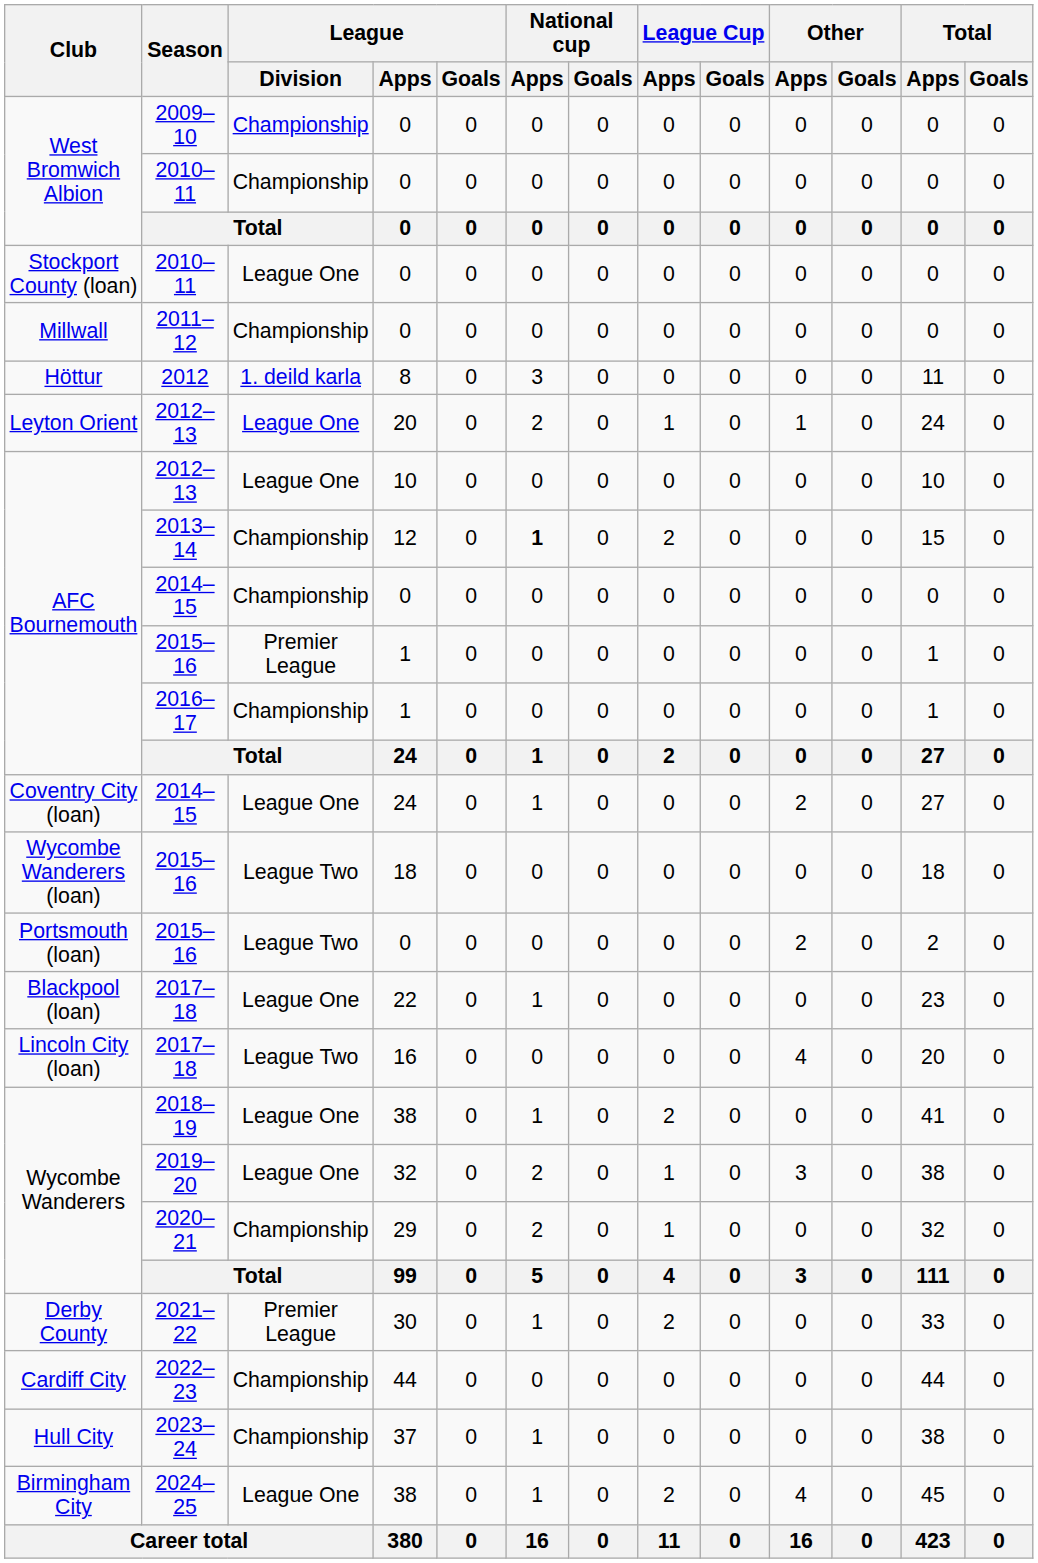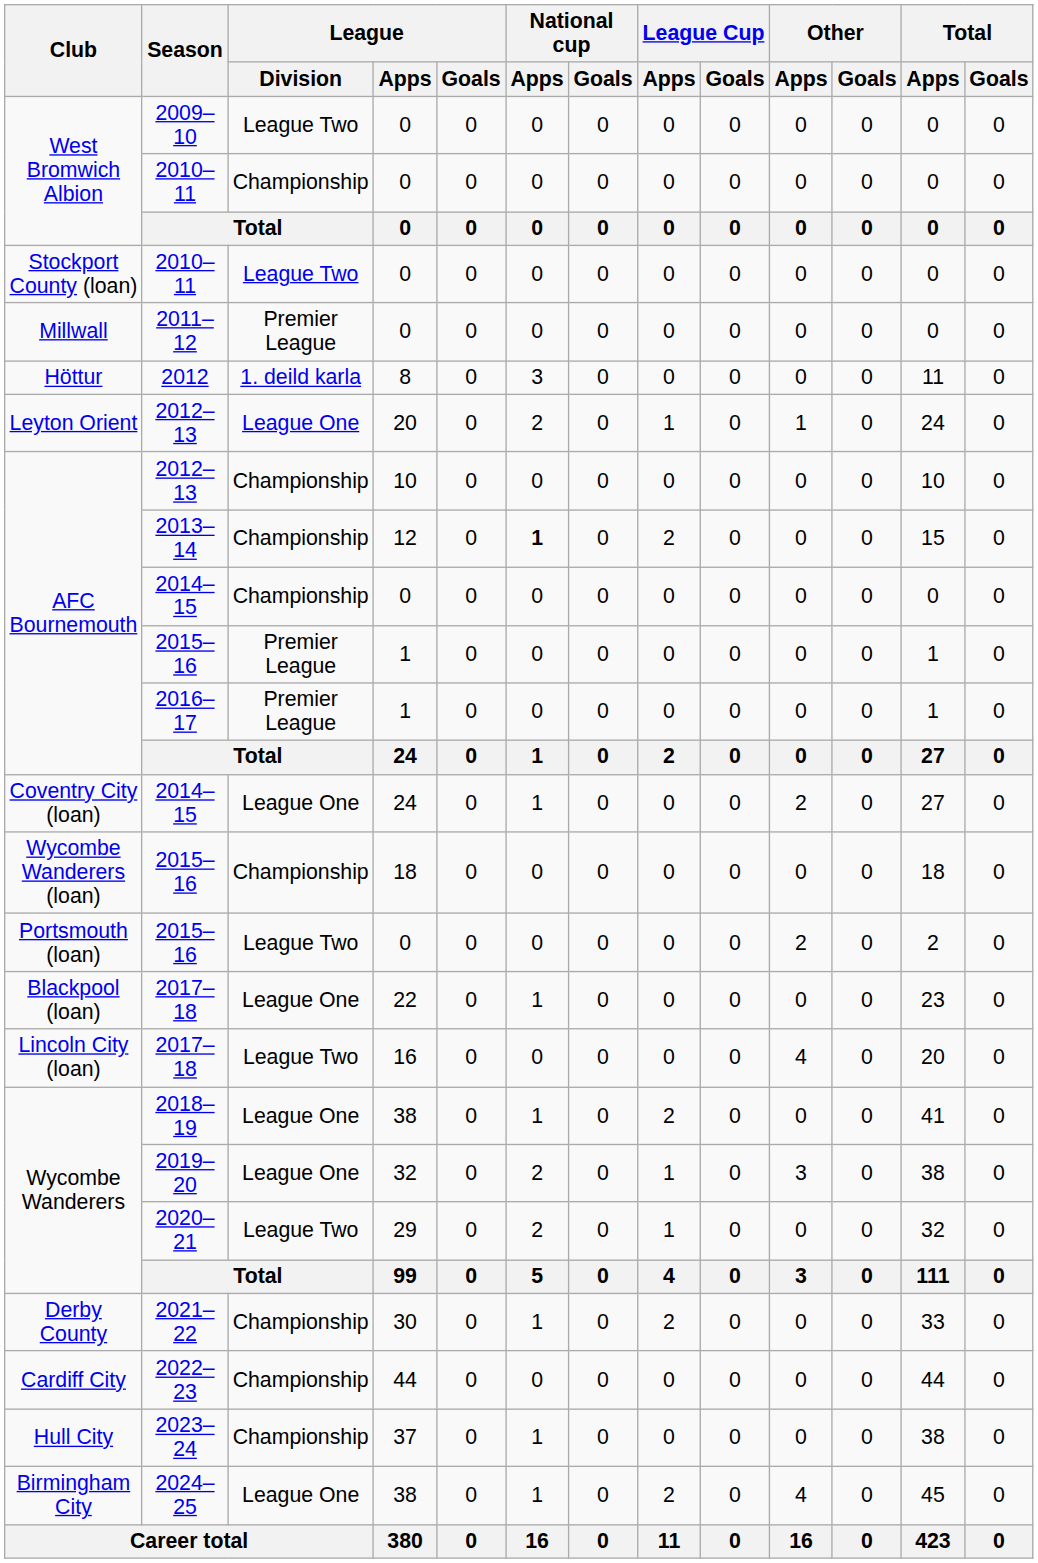 <table class="wikitable" style="text-align: center">
 <tr>
 <th rowspan="2">Club</th>
 <th rowspan="2">Season</th>
 <th colspan="3">League</th>
 <th colspan="2">National cup</th>
 <th colspan="2"><a href='#'>League Cup</a></th>
 <th colspan="2">Other</th>
 <th colspan="2">Total</th>
 </tr>
 <tr>
 <th>Division</th>
 <th>Apps</th>
 <th>Goals</th>
 <th>Apps</th>
 <th>Goals</th>
 <th>Apps</th>
 <th>Goals</th>
 <th>Apps</th>
 <th>Goals</th>
 <th>Apps</th>
 <th>Goals</th>
 </tr>
 <tr>
 <td rowspan="3"><a href='#'>West Bromwich Albion</a></td>
 <td><a href='#'>2009–10</a></td>
-<td><a href='#'>Championship</a></td>
+<td>League Two</td>
 <td>0</td>
 <td>0</td>
 <td>0</td>
 <td>0</td>
 <td>0</td>
 <td>0</td>
 <td>0</td>
 <td>0</td>
 <td>0</td>
 <td>0</td>
 </tr>
 <tr>
 <td><a href='#'>2010–11</a></td>
 <td>Championship</td>
 <td>0</td>
 <td>0</td>
 <td>0</td>
 <td>0</td>
 <td>0</td>
 <td>0</td>
 <td>0</td>
 <td>0</td>
 <td>0</td>
 <td>0</td>
 </tr>
 <tr>
 <th colspan="2">Total</th>
 <th>0</th>
 <th>0</th>
 <th>0</th>
 <th>0</th>
 <th>0</th>
 <th>0</th>
 <th>0</th>
 <th>0</th>
 <th>0</th>
 <th>0</th>
 </tr>
 <tr>
 <td><a href='#'>Stockport County</a> (loan)</td>
 <td><a href='#'>2010–11</a></td>
-<td>League One</td>
+<td><a href='#'>League Two</a></td>
 <td>0</td>
 <td>0</td>
 <td>0</td>
 <td>0</td>
 <td>0</td>
 <td>0</td>
 <td>0</td>
 <td>0</td>
 <td>0</td>
 <td>0</td>
 </tr>
 <tr>
 <td><a href='#'>Millwall</a></td>
 <td><a href='#'>2011–12</a></td>
-<td>Championship</td>
+<td>Premier League</td>
 <td>0</td>
 <td>0</td>
 <td>0</td>
 <td>0</td>
 <td>0</td>
 <td>0</td>
 <td>0</td>
 <td>0</td>
 <td>0</td>
 <td>0</td>
 </tr>
 <tr>
 <td><a href='#'>Höttur</a></td>
 <td><a href='#'>2012</a></td>
 <td><a href='#'>1. deild karla</a></td>
 <td>8</td>
 <td>0</td>
 <td>3</td>
 <td>0</td>
 <td>0</td>
 <td>0</td>
 <td>0</td>
 <td>0</td>
 <td>11</td>
 <td>0</td>
 </tr>
 <tr>
 <td><a href='#'>Leyton Orient</a></td>
 <td><a href='#'>2012–13</a></td>
 <td><a href='#'>League One</a></td>
 <td>20</td>
 <td>0</td>
 <td>2</td>
 <td>0</td>
 <td>1</td>
 <td>0</td>
 <td>1</td>
 <td>0</td>
 <td>24</td>
 <td>0</td>
 </tr>
 <tr>
 <td rowspan="6"><a href='#'>AFC Bournemouth</a></td>
 <td><a href='#'>2012–13</a></td>
-<td>League One</td>
+<td>Championship</td>
 <td>10</td>
 <td>0</td>
 <td>0</td>
 <td>0</td>
 <td>0</td>
 <td>0</td>
 <td>0</td>
 <td>0</td>
 <td>10</td>
 <td>0</td>
 </tr>
 <tr>
 <td><a href='#'>2013–14</a></td>
 <td>Championship</td>
 <td>12</td>
 <td>0</td>
 <td><strong>1</strong></td>
 <td>0</td>
 <td>2</td>
 <td>0</td>
 <td>0</td>
 <td>0</td>
 <td>15</td>
 <td>0</td>
 </tr>
 <tr>
 <td><a href='#'>2014–15</a></td>
 <td>Championship</td>
 <td>0</td>
 <td>0</td>
 <td>0</td>
 <td>0</td>
 <td>0</td>
 <td>0</td>
 <td>0</td>
 <td>0</td>
 <td>0</td>
 <td>0</td>
 </tr>
 <tr>
 <td><a href='#'>2015–16</a></td>
 <td>Premier League</td>
 <td>1</td>
 <td>0</td>
 <td>0</td>
 <td>0</td>
 <td>0</td>
 <td>0</td>
 <td>0</td>
 <td>0</td>
 <td>1</td>
 <td>0</td>
 </tr>
 <tr>
 <td><a href='#'>2016–17</a></td>
-<td>Championship</td>
+<td>Premier League</td>
 <td>1</td>
 <td>0</td>
 <td>0</td>
 <td>0</td>
 <td>0</td>
 <td>0</td>
 <td>0</td>
 <td>0</td>
 <td>1</td>
 <td>0</td>
 </tr>
 <tr>
 <th colspan="2">Total</th>
 <th>24</th>
 <th>0</th>
 <th>1</th>
 <th>0</th>
 <th>2</th>
 <th>0</th>
 <th>0</th>
 <th>0</th>
 <th>27</th>
 <th>0</th>
 </tr>
 <tr>
 <td><a href='#'>Coventry City</a> (loan)</td>
 <td><a href='#'>2014–15</a></td>
 <td>League One</td>
 <td>24</td>
 <td>0</td>
 <td>1</td>
 <td>0</td>
 <td>0</td>
 <td>0</td>
 <td>2</td>
 <td>0</td>
 <td>27</td>
 <td>0</td>
 </tr>
 <tr>
 <td><a href='#'>Wycombe Wanderers</a> (loan)</td>
 <td><a href='#'>2015–16</a></td>
-<td>League Two</td>
+<td>Championship</td>
 <td>18</td>
 <td>0</td>
 <td>0</td>
 <td>0</td>
 <td>0</td>
 <td>0</td>
 <td>0</td>
 <td>0</td>
 <td>18</td>
 <td>0</td>
 </tr>
 <tr>
 <td><a href='#'>Portsmouth</a> (loan)</td>
 <td><a href='#'>2015–16</a></td>
 <td>League Two</td>
 <td>0</td>
 <td>0</td>
 <td>0</td>
 <td>0</td>
 <td>0</td>
 <td>0</td>
 <td>2</td>
 <td>0</td>
 <td>2</td>
 <td>0</td>
 </tr>
 <tr>
 <td><a href='#'>Blackpool</a> (loan)</td>
 <td><a href='#'>2017–18</a></td>
 <td>League One</td>
 <td>22</td>
 <td>0</td>
 <td>1</td>
 <td>0</td>
 <td>0</td>
 <td>0</td>
 <td>0</td>
 <td>0</td>
 <td>23</td>
 <td>0</td>
 </tr>
 <tr>
 <td><a href='#'>Lincoln City</a> (loan)</td>
 <td><a href='#'>2017–18</a></td>
 <td>League Two</td>
 <td>16</td>
 <td>0</td>
 <td>0</td>
 <td>0</td>
 <td>0</td>
 <td>0</td>
 <td>4</td>
 <td>0</td>
 <td>20</td>
 <td>0</td>
 </tr>
 <tr>
 <td rowspan="4">Wycombe Wanderers</td>
 <td><a href='#'>2018–19</a></td>
 <td>League One</td>
 <td>38</td>
 <td>0</td>
 <td>1</td>
 <td>0</td>
 <td>2</td>
 <td>0</td>
 <td>0</td>
 <td>0</td>
 <td>41</td>
 <td>0</td>
 </tr>
 <tr>
 <td><a href='#'>2019–20</a></td>
 <td>League One</td>
 <td>32</td>
 <td>0</td>
 <td>2</td>
 <td>0</td>
 <td>1</td>
 <td>0</td>
 <td>3</td>
 <td>0</td>
 <td>38</td>
 <td>0</td>
 </tr>
 <tr>
 <td><a href='#'>2020–21</a></td>
-<td>Championship</td>
+<td>League Two</td>
 <td>29</td>
 <td>0</td>
 <td>2</td>
 <td>0</td>
 <td>1</td>
 <td>0</td>
 <td>0</td>
 <td>0</td>
 <td>32</td>
 <td>0</td>
 </tr>
 <tr>
 <th colspan="2">Total</th>
 <th>99</th>
 <th>0</th>
 <th>5</th>
 <th>0</th>
 <th>4</th>
 <th>0</th>
 <th>3</th>
 <th>0</th>
 <th>111</th>
 <th>0</th>
 </tr>
 <tr>
 <td><a href='#'>Derby County</a></td>
 <td><a href='#'>2021–22</a></td>
-<td>Premier League</td>
+<td>Championship</td>
 <td>30</td>
 <td>0</td>
 <td>1</td>
 <td>0</td>
 <td>2</td>
 <td>0</td>
 <td>0</td>
 <td>0</td>
 <td>33</td>
 <td>0</td>
 </tr>
 <tr>
 <td><a href='#'>Cardiff City</a></td>
 <td><a href='#'>2022–23</a></td>
 <td>Championship</td>
 <td>44</td>
 <td>0</td>
 <td>0</td>
 <td>0</td>
 <td>0</td>
 <td>0</td>
 <td>0</td>
 <td>0</td>
 <td>44</td>
 <td>0</td>
 </tr>
 <tr>
 <td><a href='#'>Hull City</a></td>
 <td><a href='#'>2023–24</a></td>
 <td>Championship</td>
 <td>37</td>
 <td>0</td>
 <td>1</td>
 <td>0</td>
 <td>0</td>
 <td>0</td>
 <td>0</td>
 <td>0</td>
 <td>38</td>
 <td>0</td>
 </tr>
 <tr>
 <td><a href='#'>Birmingham City</a></td>
 <td><a href='#'>2024–25</a></td>
 <td>League One</td>
 <td>38</td>
 <td>0</td>
 <td>1</td>
 <td>0</td>
 <td>2</td>
 <td>0</td>
 <td>4</td>
 <td>0</td>
 <td>45</td>
 <td>0</td>
 </tr>
 <tr>
 <th colspan="3">Career total</th>
 <th>380</th>
 <th>0</th>
 <th>16</th>
 <th>0</th>
 <th>11</th>
 <th>0</th>
 <th>16</th>
 <th>0</th>
 <th>423</th>
 <th>0</th>
 </tr>
 </table>
